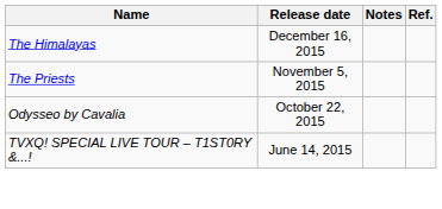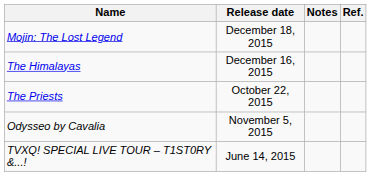 <table class="wikitable sortable collapsible">
 <tr>
 <th scope="col" style="width:300px;">Name</th>
 <th scope="col" style="width:120px;">Release date</th>
 <th scope="col" class="unsortable">Notes</th>
 <th scope="col" class="unsortable">Ref.</th>
+</tr>
+<tr>
+<td><em><a href='#'>Mojin: The Lost Legend</a></em></td>
+<td align="center">December 18, 2015</td>
+<td></td>
+<td></td>
 </tr>
 <tr>
 <td><em><a href='#'>The Himalayas</a></em></td>
 <td align="center">December 16, 2015</td>
 <td></td>
 <td></td>
 </tr>
 <tr>
 <td><em><a href='#'>The Priests</a></em></td>
-<td align="center">November 5, 2015</td>
+<td align="center">October 22, 2015</td>
 <td></td>
 <td></td>
 </tr>
 <tr>
 <td><em>Odysseo by Cavalia</em></td>
-<td align="center">October 22, 2015</td>
+<td align="center">November 5, 2015</td>
 <td></td>
 <td></td>
 </tr>
 <tr>
 <td><em>TVXQ! SPECIAL LIVE TOUR – T1ST0RY &...!</em></td>
 <td align="center">June 14, 2015</td>
 <td></td>
 <td></td>
 </tr>
 </table>
